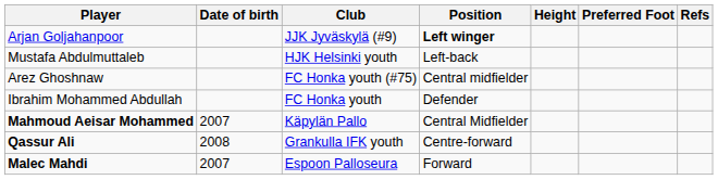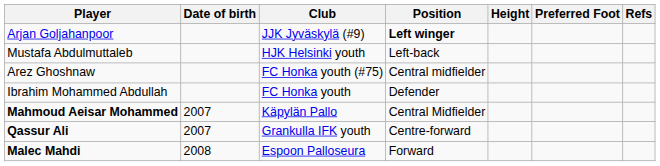 <table class="wikitable sortable">
 <tr>
 <th>Player</th>
 <th>Date of birth</th>
 <th>Club</th>
 <th>Position</th>
 <th>Height</th>
 <th>Preferred Foot</th>
 <th>Refs</th>
 </tr>
 <tr>
 <td><a href='#'>Arjan Goljahanpoor</a></td>
 <td></td>
 <td><a href='#'>JJK Jyväskylä</a> (#9)</td>
 <td><strong>Left winger</strong></td>
 <td></td>
 <td></td>
 <td></td>
 </tr>
 <tr>
 <td>Mustafa Abdulmuttaleb</td>
 <td></td>
 <td><a href='#'>HJK Helsinki</a> youth</td>
 <td>Left-back</td>
 <td></td>
 <td></td>
 <td></td>
 </tr>
 <tr>
 <td>Arez Ghoshnaw</td>
 <td></td>
 <td><a href='#'>FC Honka</a> youth (#75)</td>
 <td>Central midfielder</td>
 <td></td>
 <td></td>
 <td></td>
 </tr>
 <tr>
 <td>Ibrahim Mohammed Abdullah</td>
 <td></td>
 <td><a href='#'>FC Honka</a> youth</td>
 <td>Defender</td>
 <td></td>
 <td></td>
 <td></td>
 </tr>
 <tr>
 <td><strong>Mahmoud Aeisar Mohammed</strong></td>
 <td>2007</td>
 <td><a href='#'>Käpylän Pallo</a></td>
 <td>Central Midfielder</td>
 <td></td>
 <td></td>
 <td></td>
 </tr>
 <tr>
 <td><strong>Qassur Ali</strong></td>
-<td>2008</td>
+<td>2007</td>
 <td><a href='#'>Grankulla IFK</a> youth</td>
 <td>Centre-forward</td>
 <td></td>
 <td></td>
 <td></td>
 </tr>
 <tr>
 <td><strong>Malec Mahdi</strong></td>
-<td>2007</td>
+<td>2008</td>
 <td><a href='#'>Espoon Palloseura</a></td>
 <td>Forward</td>
 <td></td>
 <td></td>
 <td></td>
 </tr>
 </table>
